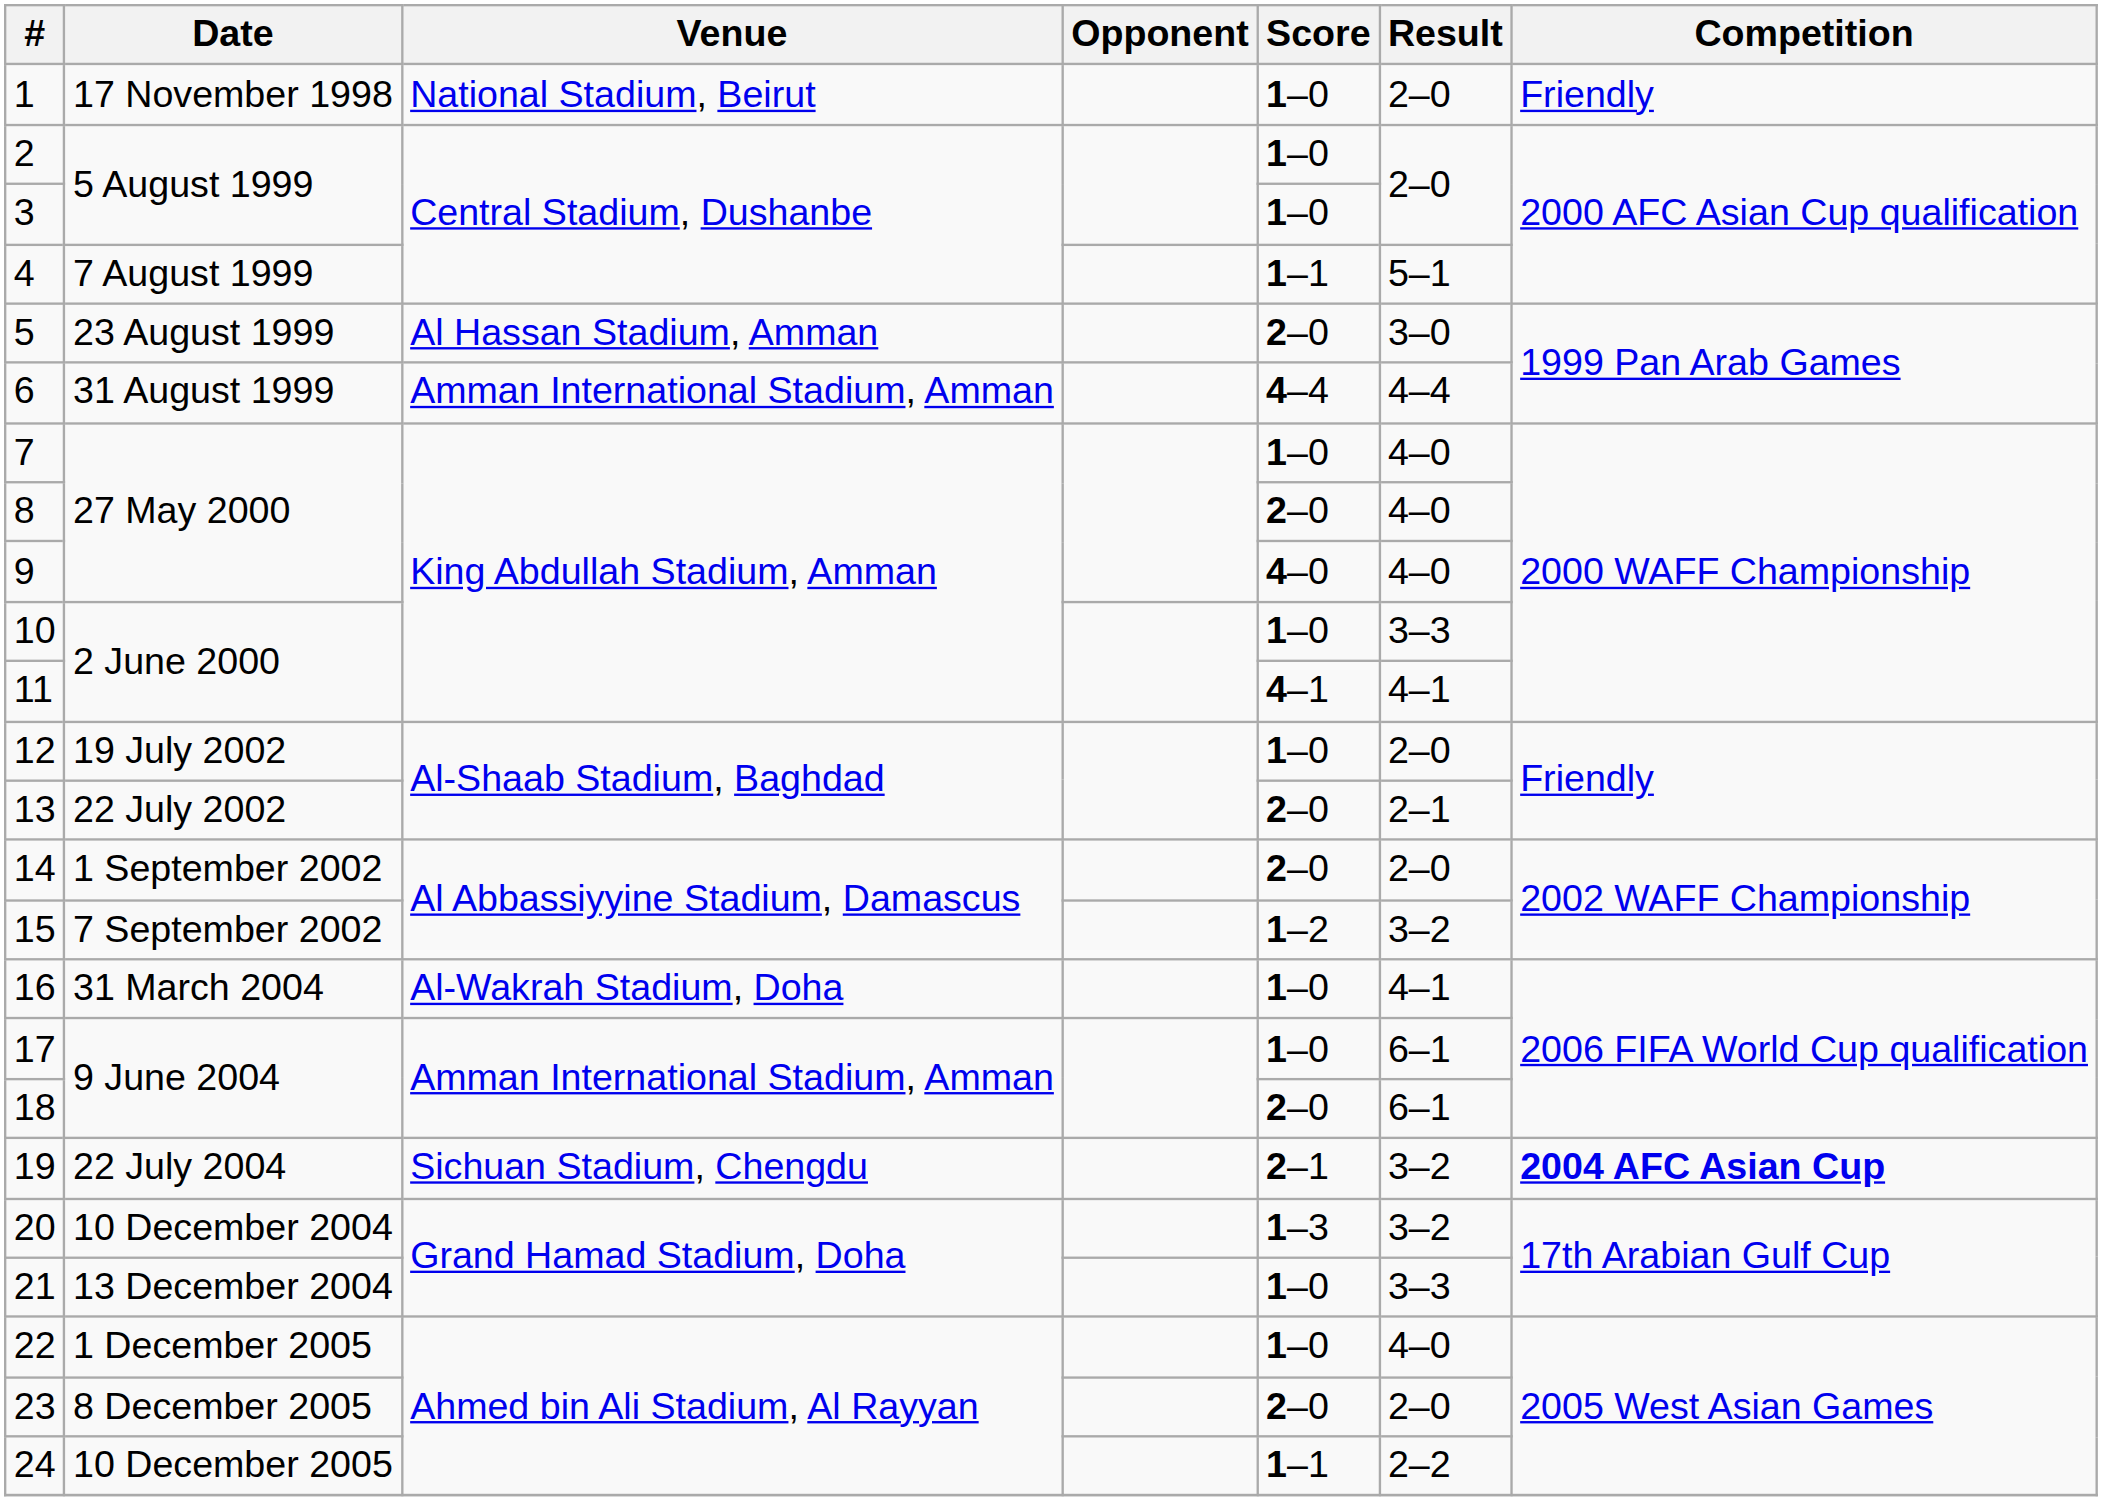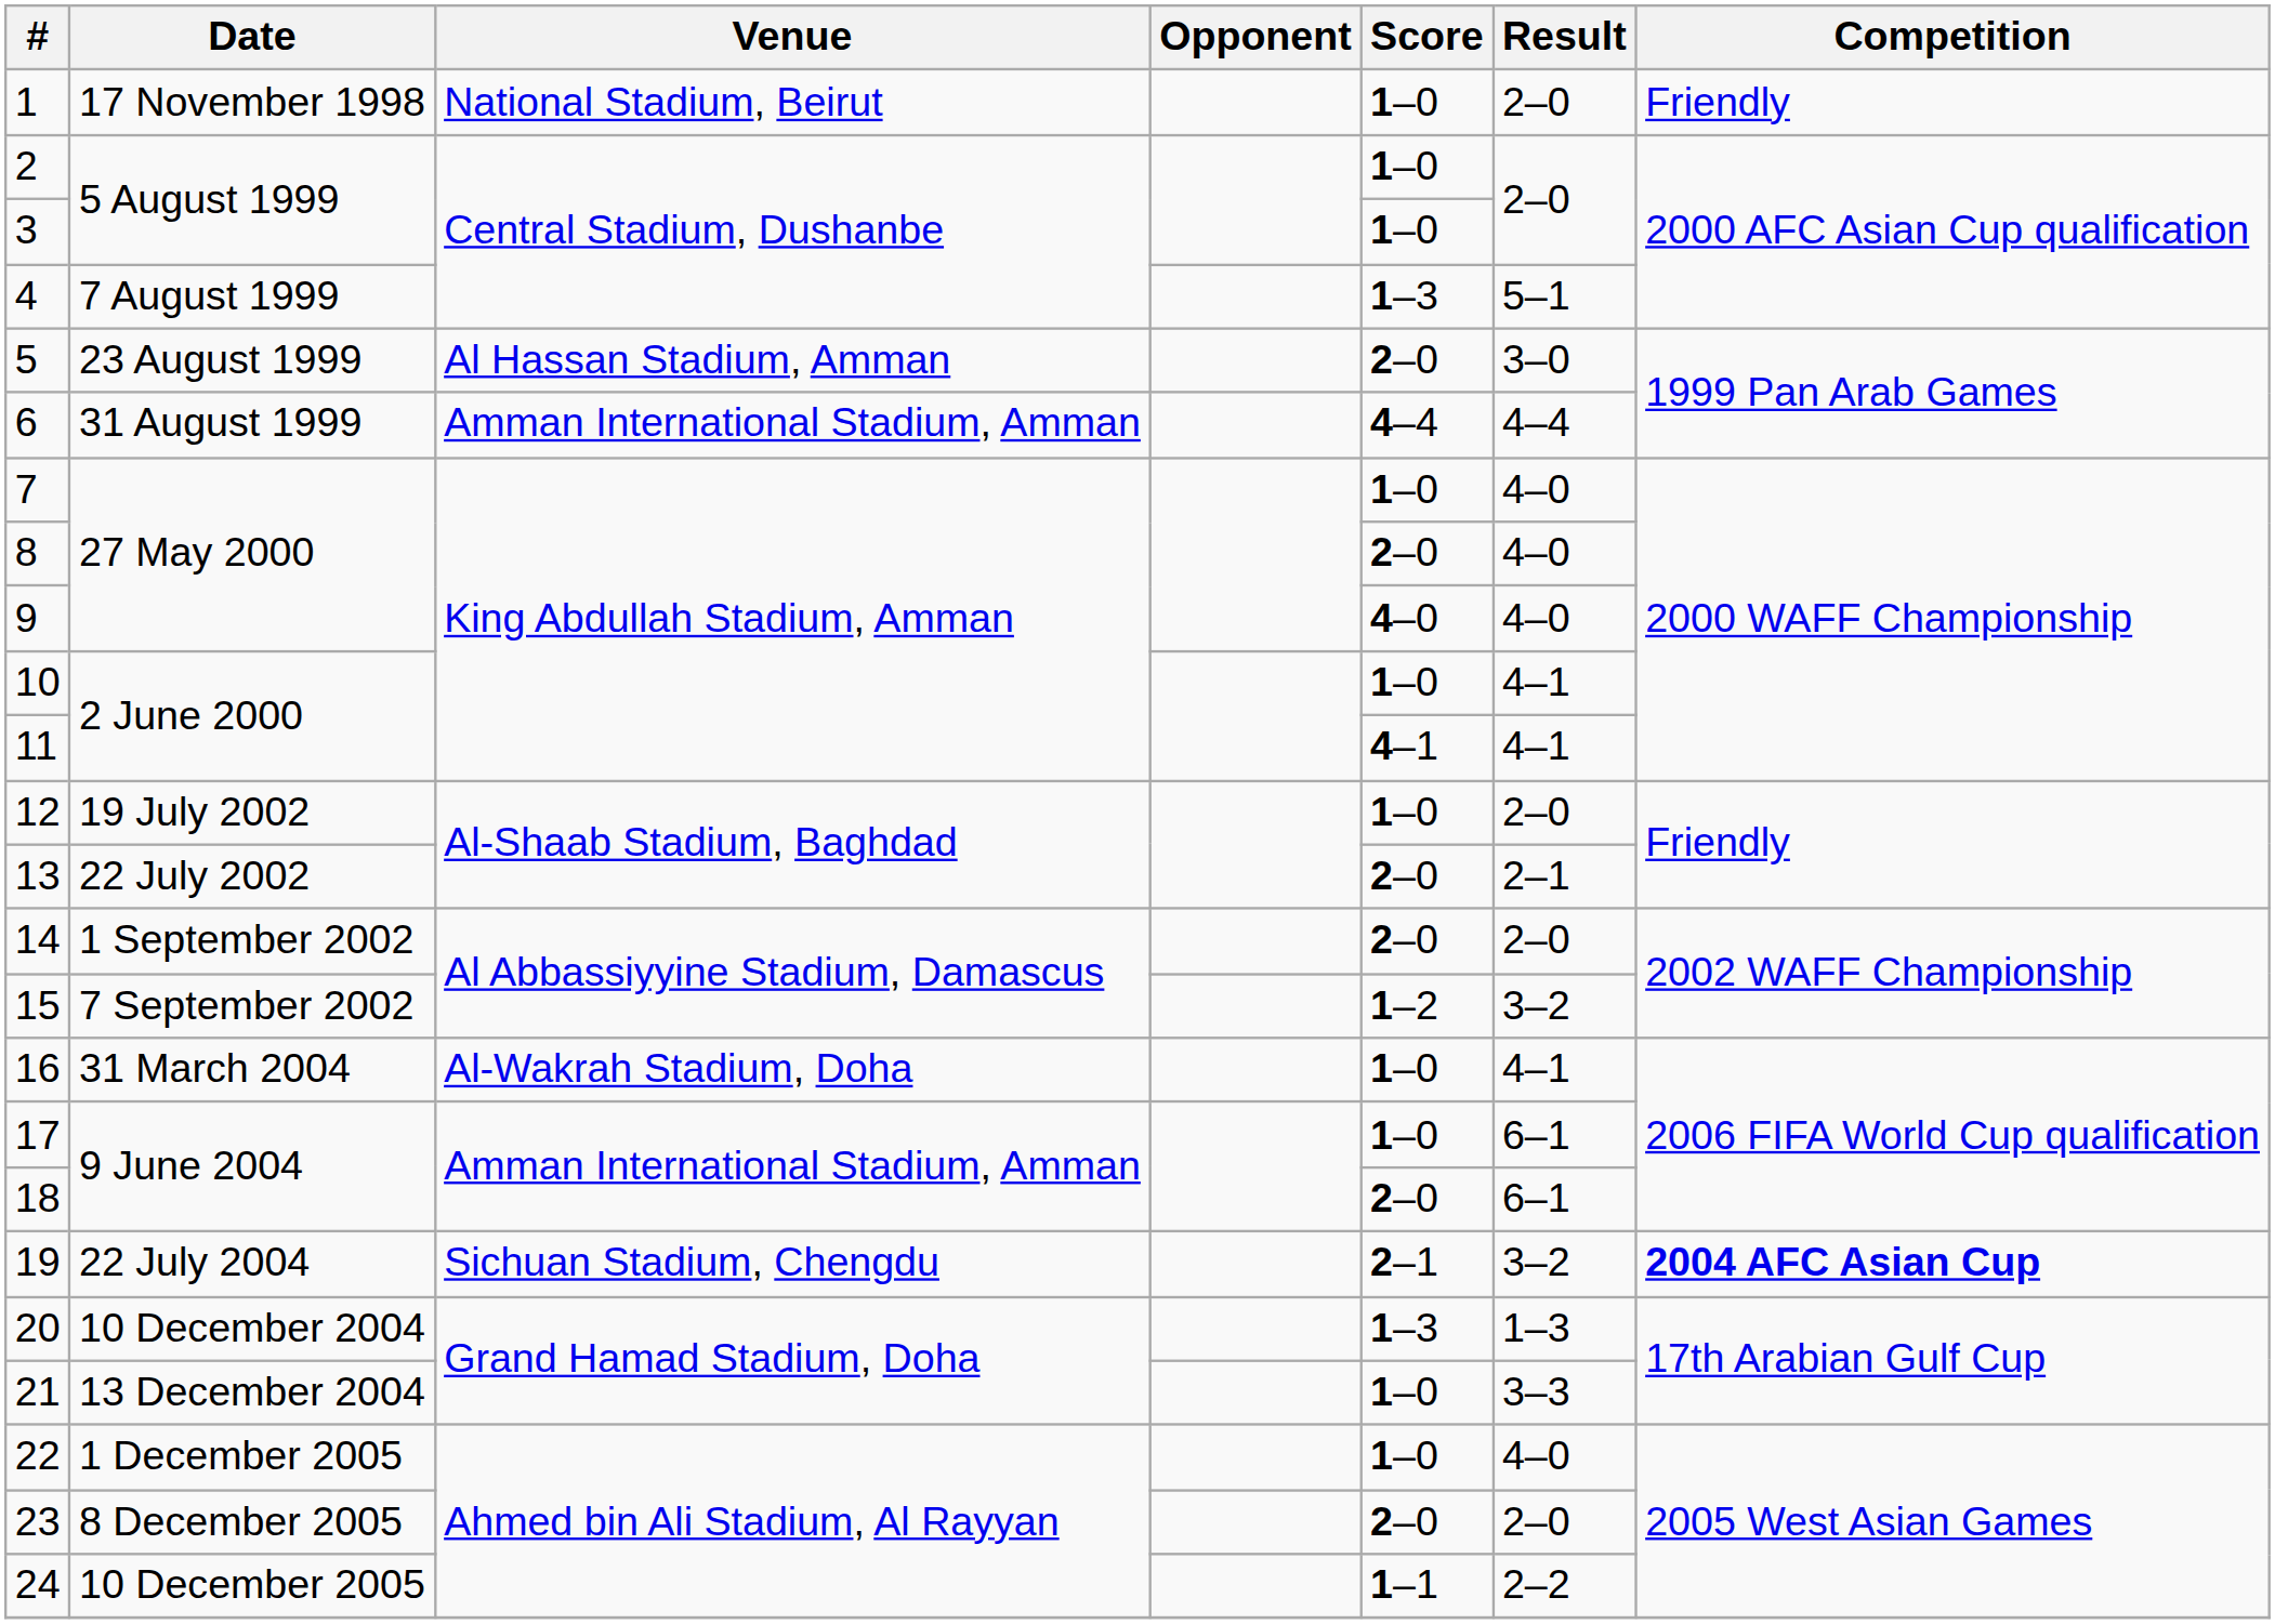 <table class="wikitable collapsible collapsed">
 <tr>
 <th>#</th>
 <th>Date</th>
 <th>Venue</th>
 <th>Opponent</th>
 <th>Score</th>
 <th>Result</th>
 <th>Competition</th>
 </tr>
 <tr>
 <td>1</td>
 <td>17 November 1998</td>
 <td><a href='#'>National Stadium</a>, <a href='#'>Beirut</a></td>
 <td></td>
 <td><strong>1</strong>–0</td>
 <td>2–0</td>
 <td><a href='#'>Friendly</a></td>
 </tr>
 <tr>
 <td>2</td>
 <td rowspan="2">5 August 1999</td>
 <td rowspan="3"><a href='#'>Central Stadium</a>, <a href='#'>Dushanbe</a></td>
 <td rowspan="2"></td>
 <td><strong>1</strong>–0</td>
 <td rowspan="2">2–0</td>
 <td rowspan="3"><a href='#'>2000 AFC Asian Cup qualification</a></td>
 </tr>
 <tr>
 <td>3</td>
 <td><strong>1</strong>–0</td>
 </tr>
 <tr>
 <td>4</td>
 <td>7 August 1999</td>
 <td></td>
-<td><strong>1</strong>–1</td>
+<td><strong>1</strong>–3</td>
 <td>5–1</td>
 </tr>
 <tr>
 <td>5</td>
 <td>23 August 1999</td>
 <td><a href='#'>Al Hassan Stadium</a>, <a href='#'>Amman</a></td>
 <td></td>
 <td><strong>2</strong>–0</td>
 <td>3–0</td>
 <td rowspan="2"><a href='#'>1999 Pan Arab Games</a></td>
 </tr>
 <tr>
 <td>6</td>
 <td>31 August 1999</td>
 <td><a href='#'>Amman International Stadium</a>, <a href='#'>Amman</a></td>
 <td></td>
 <td><strong>4</strong>–4</td>
 <td>4–4</td>
 </tr>
 <tr>
 <td>7</td>
 <td rowspan="3">27 May 2000</td>
 <td rowspan="5"><a href='#'>King Abdullah Stadium</a>, <a href='#'>Amman</a></td>
 <td rowspan="3"></td>
 <td><strong>1</strong>–0</td>
 <td>4–0</td>
 <td rowspan="5"><a href='#'>2000 WAFF Championship</a></td>
 </tr>
 <tr>
 <td>8</td>
 <td><strong>2</strong>–0</td>
 <td>4–0</td>
 </tr>
 <tr>
 <td>9</td>
 <td><strong>4</strong>–0</td>
 <td>4–0</td>
 </tr>
 <tr>
 <td>10</td>
 <td rowspan="2">2 June 2000</td>
 <td rowspan="2"></td>
 <td><strong>1</strong>–0</td>
-<td>3–3</td>
+<td>4–1</td>
 </tr>
 <tr>
 <td>11</td>
 <td><strong>4</strong>–1</td>
 <td>4–1</td>
 </tr>
 <tr>
 <td>12</td>
 <td>19 July 2002</td>
 <td rowspan="2"><a href='#'>Al-Shaab Stadium</a>, <a href='#'>Baghdad</a></td>
 <td rowspan="2"></td>
 <td><strong>1</strong>–0</td>
 <td>2–0</td>
 <td rowspan="2"><a href='#'>Friendly</a></td>
 </tr>
 <tr>
 <td>13</td>
 <td>22 July 2002</td>
 <td><strong>2</strong>–0</td>
 <td>2–1</td>
 </tr>
 <tr>
 <td>14</td>
 <td>1 September 2002</td>
 <td rowspan="2"><a href='#'>Al Abbassiyyine Stadium</a>, <a href='#'>Damascus</a></td>
 <td></td>
 <td><strong>2</strong>–0</td>
 <td>2–0</td>
 <td rowspan="2"><a href='#'>2002 WAFF Championship</a></td>
 </tr>
 <tr>
 <td>15</td>
 <td>7 September 2002</td>
 <td></td>
 <td><strong>1</strong>–2</td>
 <td>3–2</td>
 </tr>
 <tr>
 <td>16</td>
 <td>31 March 2004</td>
 <td><a href='#'>Al-Wakrah Stadium</a>, <a href='#'>Doha</a></td>
 <td></td>
 <td><strong>1</strong>–0</td>
 <td>4–1</td>
 <td rowspan="3"><a href='#'>2006 FIFA World Cup qualification</a></td>
 </tr>
 <tr>
 <td>17</td>
 <td rowspan="2">9 June 2004</td>
 <td rowspan="2"><a href='#'>Amman International Stadium</a>, <a href='#'>Amman</a></td>
 <td rowspan="2"></td>
 <td><strong>1</strong>–0</td>
 <td>6–1</td>
 </tr>
 <tr>
 <td>18</td>
 <td><strong>2</strong>–0</td>
 <td>6–1</td>
 </tr>
 <tr>
 <td>19</td>
 <td>22 July 2004</td>
 <td><a href='#'>Sichuan Stadium</a>, <a href='#'>Chengdu</a></td>
 <td></td>
 <td><strong>2</strong>–1</td>
 <td>3–2</td>
 <td><strong><a href='#'>2004 AFC Asian Cup</a></strong></td>
 </tr>
 <tr>
 <td>20</td>
 <td>10 December 2004</td>
 <td rowspan="2"><a href='#'>Grand Hamad Stadium</a>, <a href='#'>Doha</a></td>
 <td></td>
 <td><strong>1</strong>–3</td>
-<td>3–2</td>
+<td>1–3</td>
 <td rowspan="2"><a href='#'>17th Arabian Gulf Cup</a></td>
 </tr>
 <tr>
 <td>21</td>
 <td>13 December 2004</td>
 <td></td>
 <td><strong>1</strong>–0</td>
 <td>3–3</td>
 </tr>
 <tr>
 <td>22</td>
 <td>1 December 2005</td>
 <td rowspan="3"><a href='#'>Ahmed bin Ali Stadium</a>, <a href='#'>Al Rayyan</a></td>
 <td></td>
 <td><strong>1</strong>–0</td>
 <td>4–0</td>
 <td rowspan="3"><a href='#'>2005 West Asian Games</a></td>
 </tr>
 <tr>
 <td>23</td>
 <td>8 December 2005</td>
 <td></td>
 <td><strong>2</strong>–0</td>
 <td>2–0</td>
 </tr>
 <tr>
 <td>24</td>
 <td>10 December 2005</td>
 <td></td>
 <td><strong>1</strong>–1</td>
 <td>2–2</td>
 </tr>
 <tr>
 </tr>
 </table>
